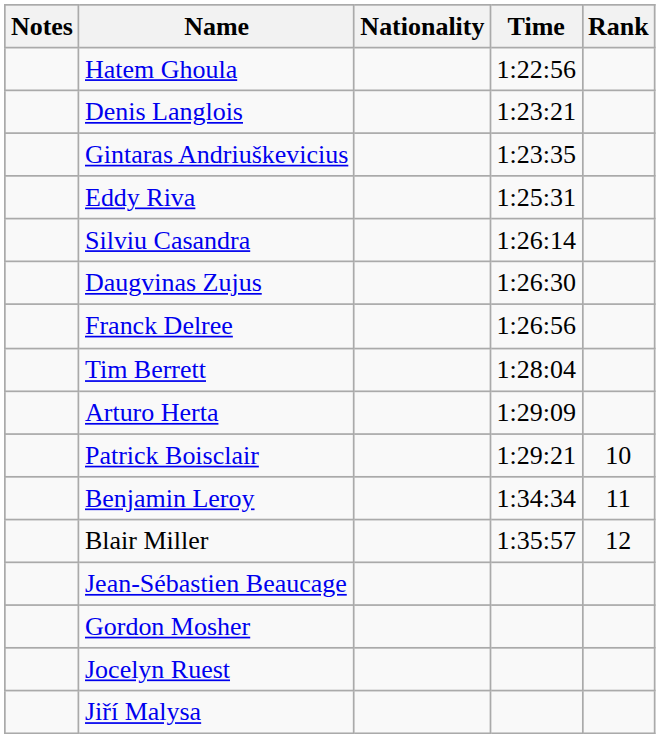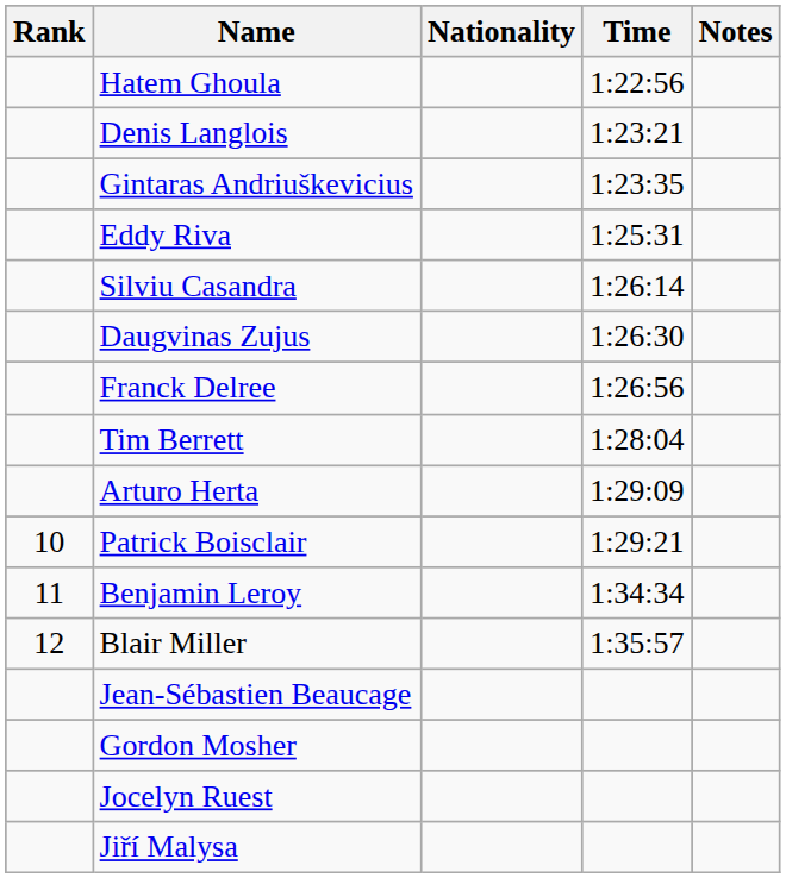 <table class="wikitable sortable" style="text-align:center;font-size:95%">
 <tr>
-<th>Notes</th>
+<th>Rank</th>
 <th>Name</th>
 <th>Nationality</th>
 <th>Time</th>
-<th>Rank</th>
+<th>Notes</th>
 </tr>
 <tr>
 <td></td>
 <td align=left><a href='#'>Hatem Ghoula</a></td>
 <td align=left></td>
 <td>1:22:56</td>
 <td></td>
 </tr>
 <tr>
 <td></td>
 <td align=left><a href='#'>Denis Langlois</a></td>
 <td align=left></td>
 <td>1:23:21</td>
 <td></td>
 </tr>
 <tr>
 <td></td>
 <td align=left><a href='#'>Gintaras Andriuškevicius</a></td>
 <td align=left></td>
 <td>1:23:35</td>
 <td></td>
 </tr>
 <tr>
 <td></td>
 <td align=left><a href='#'>Eddy Riva</a></td>
 <td align=left></td>
 <td>1:25:31</td>
 <td></td>
 </tr>
 <tr>
 <td></td>
 <td align=left><a href='#'>Silviu Casandra</a></td>
 <td align=left></td>
 <td>1:26:14</td>
 <td></td>
 </tr>
 <tr>
 <td></td>
 <td align=left><a href='#'>Daugvinas Zujus</a></td>
 <td align=left></td>
 <td>1:26:30</td>
 <td></td>
 </tr>
 <tr>
 <td></td>
 <td align=left><a href='#'>Franck Delree</a></td>
 <td align=left></td>
 <td>1:26:56</td>
 <td></td>
 </tr>
 <tr>
 <td></td>
 <td align=left><a href='#'>Tim Berrett</a></td>
 <td align=left></td>
 <td>1:28:04</td>
 <td></td>
 </tr>
 <tr>
 <td></td>
 <td align=left><a href='#'>Arturo Herta</a></td>
 <td align=left></td>
 <td>1:29:09</td>
 <td></td>
 </tr>
 <tr>
-<td></td>
+<td>10</td>
 <td align=left><a href='#'>Patrick Boisclair</a></td>
 <td align=left></td>
 <td>1:29:21</td>
-<td>10</td>
+<td></td>
 </tr>
 <tr>
-<td></td>
+<td>11</td>
 <td align=left><a href='#'>Benjamin Leroy</a></td>
 <td align=left></td>
 <td>1:34:34</td>
-<td>11</td>
+<td></td>
 </tr>
 <tr>
-<td></td>
+<td>12</td>
 <td align=left>Blair Miller</td>
 <td align=left></td>
 <td>1:35:57</td>
-<td>12</td>
+<td></td>
 </tr>
 <tr>
 <td></td>
 <td align=left><a href='#'>Jean-Sébastien Beaucage</a></td>
 <td align=left></td>
 <td></td>
 <td></td>
 </tr>
 <tr>
 <td></td>
 <td align=left><a href='#'>Gordon Mosher</a></td>
 <td align=left></td>
 <td></td>
 <td></td>
 </tr>
 <tr>
 <td></td>
 <td align=left><a href='#'>Jocelyn Ruest</a></td>
 <td align=left></td>
 <td></td>
 <td></td>
 </tr>
 <tr>
 <td></td>
 <td align=left><a href='#'>Jiří Malysa</a></td>
 <td align=left></td>
 <td></td>
 <td></td>
 </tr>
 </table>
